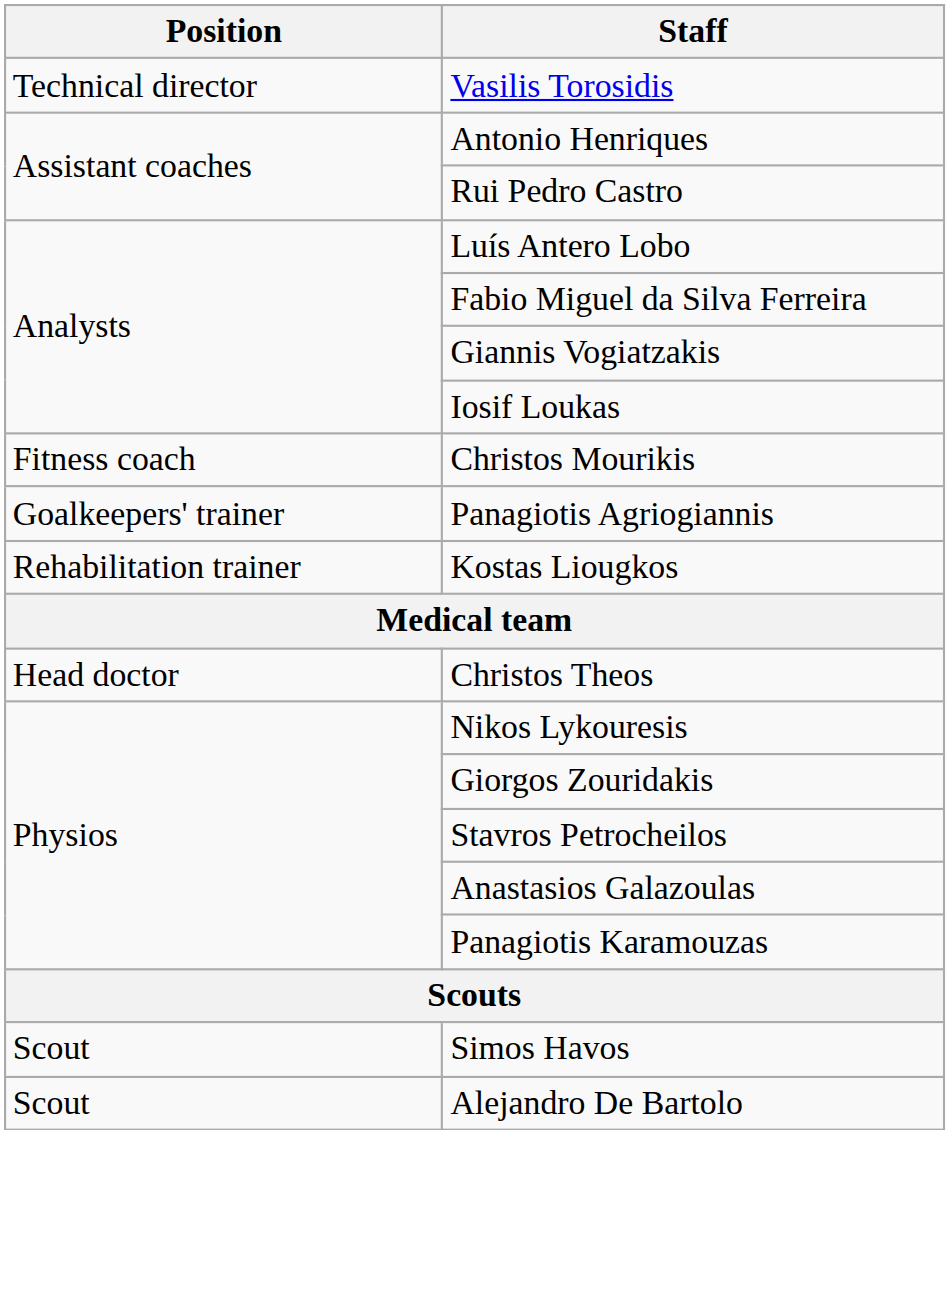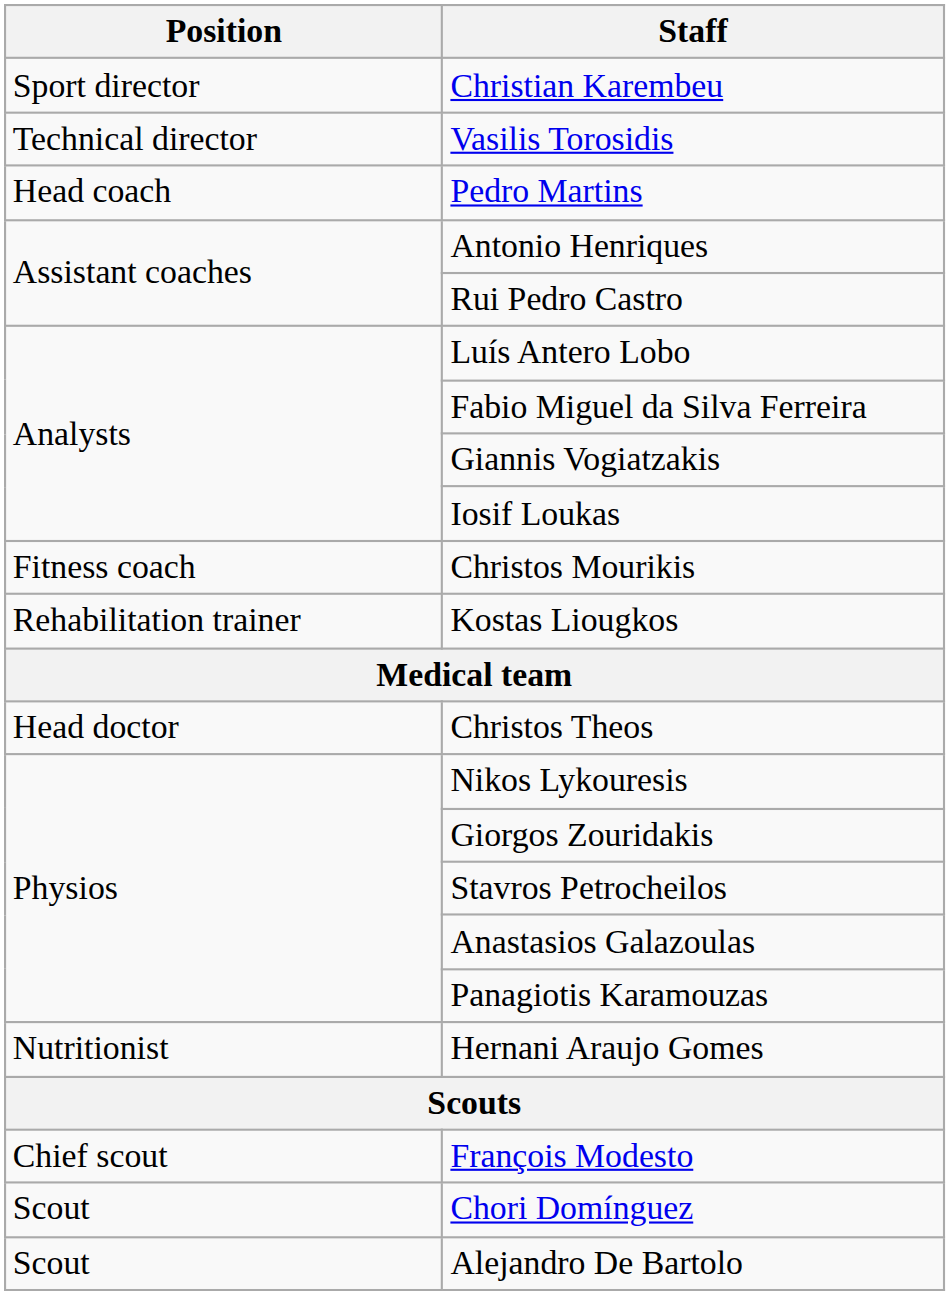 <table class="wikitable" style="text-align: left">
 <tr>
 <th width=200>Position</th>
 <th width=230>Staff </th>
 </tr>
 <tr>
+<td>Sport director</td>
+<td> <a href='#'>Christian Karembeu</a></td>
+</tr>
+<tr>
 <td>Technical director</td>
 <td> <a href='#'>Vasilis Torosidis</a></td>
+</tr>
+<tr>
+<td>Head coach</td>
+<td> <a href='#'>Pedro Martins</a></td>
 </tr>
 <tr>
 <td rowspan=2>Assistant coaches</td>
 <td> Antonio Henriques</td>
 </tr>
 <tr>
 <td> Rui Pedro Castro</td>
 </tr>
 <tr>
 <td rowspan=4>Analysts</td>
 <td> Luís Antero Lobo</td>
 </tr>
 <tr>
 <td> Fabio Miguel da Silva Ferreira</td>
 </tr>
 <tr>
 <td> Giannis Vogiatzakis</td>
 </tr>
 <tr>
 <td> Iosif Loukas</td>
 </tr>
 <tr>
 <td>Fitness coach</td>
 <td> Christos Mourikis</td>
-</tr>
-<tr>
-<td>Goalkeepers' trainer</td>
-<td> Panagiotis Agriogiannis</td>
 </tr>
 <tr>
 <td>Rehabilitation trainer</td>
 <td> Kostas Liougkos</td>
 </tr>
 <tr>
 <th colspan="2">Medical team </th>
 </tr>
 <tr>
 <td align=left>Head doctor</td>
 <td align=left> Christos Theos</td>
 </tr>
 <tr>
 <td align=left rowspan=5>Physios</td>
 <td align=left> Nikos Lykouresis</td>
 </tr>
 <tr>
 <td align=left> Giorgos Zouridakis</td>
 </tr>
 <tr>
 <td align=left> Stavros Petrocheilos</td>
 </tr>
 <tr>
 <td align=left> Anastasios Galazoulas</td>
 </tr>
 <tr>
 <td align=left> Panagiotis Karamouzas</td>
 </tr>
 <tr>
+<td align=left>Nutritionist</td>
+<td align=left> Hernani Araujo Gomes</td>
+</tr>
+<tr>
 <th colspan="2">Scouts </th>
 </tr>
 <tr>
+<td align=left>Chief scout</td>
+<td align=left> <a href='#'>François Modesto</a></td>
+</tr>
+<tr>
 <td align=left>Scout</td>
-<td align=left> Simos Havos</td>
+<td align=left> <a href='#'>Chori Domínguez</a></td>
 </tr>
 <tr>
 <td align=left>Scout</td>
 <td align=left> Alejandro De Bartolo</td>
 </tr>
 </table>
